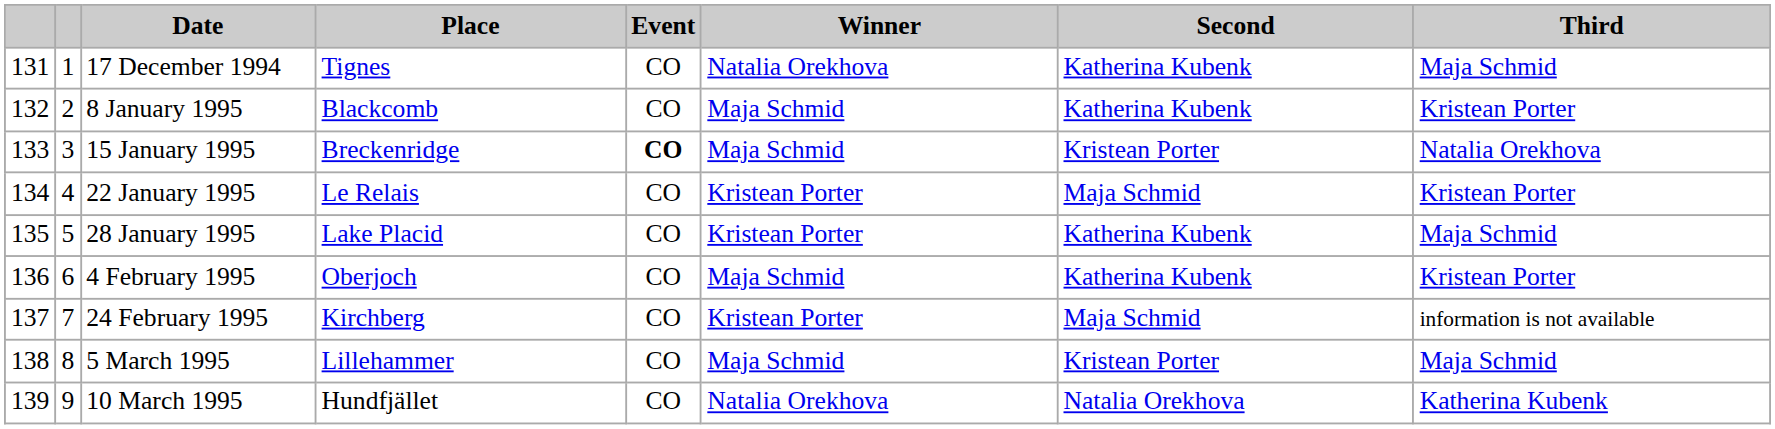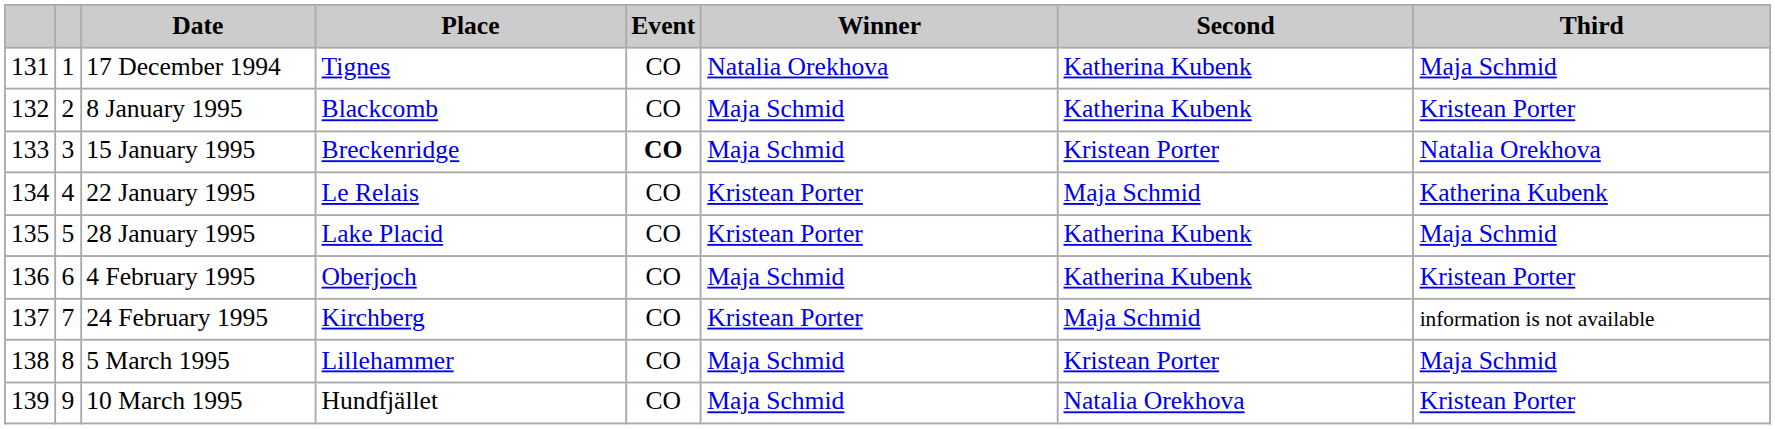 <table class="wikitable plainrowheaders" style="background:#fff; font-size:86%; line-height:16px; border:grey solid 1px; border-collapse:collapse;">
 <tr style="background:#ccc; text-align:center;">
 <th scope="col" style="background:#ccc; width=20 px;"></th>
 <th scope="col" style="background:#ccc; width=30 px;"></th>
 <th scope="col" style="background:#ccc; width:120px;">Date</th>
 <th scope="col" style="background:#ccc; width:160px;">Place</th>
 <th scope="col" style="background:#ccc; width:15px;">Event</th>
 <th scope="col" style="background:#ccc; width:185px;">Winner</th>
 <th scope="col" style="background:#ccc; width:185px;">Second</th>
 <th scope="col" style="background:#ccc; width:185px;">Third</th>
 </tr>
 <tr>
 <td align=center>131</td>
 <td align=center>1</td>
 <td>17 December 1994</td>
 <td> <a href='#'>Tignes</a></td>
 <td align=center>CO</td>
 <td> <a href='#'>Natalia Orekhova</a></td>
 <td> <a href='#'>Katherina Kubenk</a></td>
 <td> <a href='#'>Maja Schmid</a></td>
 </tr>
 <tr>
 <td align=center>132</td>
 <td align=center>2</td>
 <td>8 January 1995</td>
 <td> <a href='#'>Blackcomb</a></td>
 <td align=center>CO</td>
 <td> <a href='#'>Maja Schmid</a></td>
 <td> <a href='#'>Katherina Kubenk</a></td>
 <td> <a href='#'>Kristean Porter</a></td>
 </tr>
 <tr>
 <td align=center>133</td>
 <td align=center>3</td>
 <td>15 January 1995</td>
 <td> <a href='#'>Breckenridge</a></td>
 <td align=center><strong>CO</strong></td>
 <td> <a href='#'>Maja Schmid</a></td>
 <td> <a href='#'>Kristean Porter</a></td>
 <td> <a href='#'>Natalia Orekhova</a></td>
 </tr>
 <tr>
 <td align=center>134</td>
 <td align=center>4</td>
 <td>22 January 1995</td>
 <td> <a href='#'>Le Relais</a></td>
 <td align=center>CO</td>
 <td> <a href='#'>Kristean Porter</a></td>
 <td> <a href='#'>Maja Schmid</a></td>
-<td> <a href='#'>Kristean Porter</a></td>
+<td> <a href='#'>Katherina Kubenk</a></td>
 </tr>
 <tr>
 <td align=center>135</td>
 <td align=center>5</td>
 <td>28 January 1995</td>
 <td> <a href='#'>Lake Placid</a></td>
 <td align=center>CO</td>
 <td> <a href='#'>Kristean Porter</a></td>
 <td> <a href='#'>Katherina Kubenk</a></td>
 <td> <a href='#'>Maja Schmid</a></td>
 </tr>
 <tr>
 <td align=center>136</td>
 <td align=center>6</td>
 <td>4 February 1995</td>
 <td> <a href='#'>Oberjoch</a></td>
 <td align=center>CO</td>
 <td> <a href='#'>Maja Schmid</a></td>
 <td> <a href='#'>Katherina Kubenk</a></td>
 <td> <a href='#'>Kristean Porter</a></td>
 </tr>
 <tr>
 <td align=center>137</td>
 <td align=center>7</td>
 <td>24 February 1995</td>
 <td> <a href='#'>Kirchberg</a></td>
 <td align=center>CO</td>
 <td> <a href='#'>Kristean Porter</a></td>
 <td> <a href='#'>Maja Schmid</a></td>
 <td> <small>information is not available</small></td>
 </tr>
 <tr>
 <td align=center>138</td>
 <td align=center>8</td>
 <td>5 March 1995</td>
 <td> <a href='#'>Lillehammer</a></td>
 <td align=center>CO</td>
 <td> <a href='#'>Maja Schmid</a></td>
 <td> <a href='#'>Kristean Porter</a></td>
 <td> <a href='#'>Maja Schmid</a></td>
 </tr>
 <tr>
 <td align=center>139</td>
 <td align=center>9</td>
 <td>10 March 1995</td>
 <td> Hundfjället</td>
 <td align=center>CO</td>
+<td> <a href='#'>Maja Schmid</a></td>
 <td> <a href='#'>Natalia Orekhova</a></td>
-<td> <a href='#'>Natalia Orekhova</a></td>
-<td> <a href='#'>Katherina Kubenk</a></td>
+<td> <a href='#'>Kristean Porter</a></td>
 </tr>
 </table>
